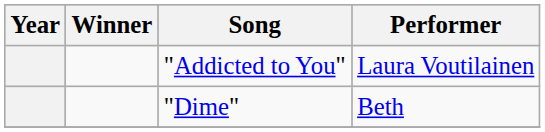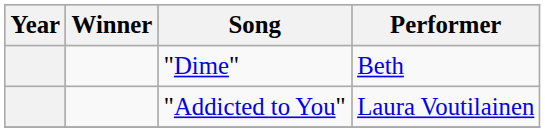 <table class="wikitable sortable" style="font-size: 95%">
 <tr style="background:#efefef">
 <th>Year</th>
 <th>Winner</th>
 <th class="unsortable">Song</th>
 <th>Performer</th>
 </tr>
 <tr>
 <th></th>
 <td></td>
+<td>"<a href='#'>Dime</a>"</td>
+<td><a href='#'>Beth</a></td>
+</tr>
+<tr>
+<th></th>
+<td></td>
 <td>"<a href='#'>Addicted to You</a>"</td>
 <td><a href='#'>Laura Voutilainen</a></td>
 </tr>
 <tr>
-<th></th>
-<td></td>
-<td>"<a href='#'>Dime</a>"</td>
-<td><a href='#'>Beth</a></td>
-</tr>
-<tr>
 </tr>
 </table>
